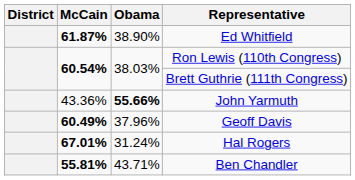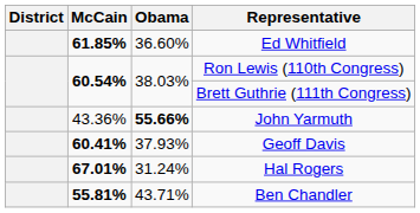 <table class=wikitable>
 <tr>
 <th>District</th>
 <th>McCain</th>
 <th>Obama</th>
 <th>Representative</th>
 </tr>
 <tr align=center>
 <th></th>
-<td><strong>61.87%</strong></td>
-<td>38.90%</td>
+<td><strong>61.85%</strong></td>
+<td>36.60%</td>
 <td><a href='#'>Ed Whitfield</a></td>
 </tr>
 <tr align=center>
 <th rowspan=2 ></th>
 <td rowspan=2><strong>60.54%</strong></td>
 <td rowspan=2>38.03%</td>
 <td><a href='#'>Ron Lewis</a> (<a href='#'>110th Congress</a>)</td>
 </tr>
 <tr align=center>
 <td><a href='#'>Brett Guthrie</a> (<a href='#'>111th Congress</a>)</td>
 </tr>
 <tr align=center>
 <th></th>
 <td>43.36%</td>
 <td><strong>55.66%</strong></td>
 <td><a href='#'>John Yarmuth</a></td>
 </tr>
 <tr align=center>
 <th></th>
-<td><strong>60.49%</strong></td>
-<td>37.96%</td>
+<td><strong>60.41%</strong></td>
+<td>37.93%</td>
 <td><a href='#'>Geoff Davis</a></td>
 </tr>
 <tr align=center>
 <th></th>
 <td><strong>67.01%</strong></td>
 <td>31.24%</td>
 <td><a href='#'>Hal Rogers</a></td>
 </tr>
 <tr align=center>
 <th></th>
 <td><strong>55.81%</strong></td>
 <td>43.71%</td>
 <td><a href='#'>Ben Chandler</a></td>
 </tr>
 </table>
